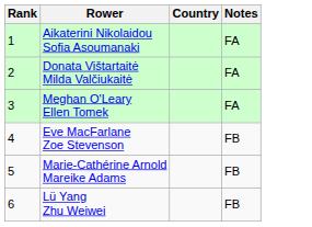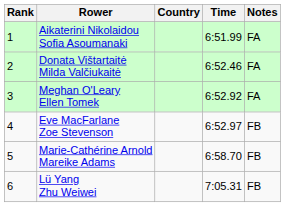 <table class="wikitable">
 <tr>
 <th>Rank</th>
 <th>Rower</th>
 <th>Country</th>
+<th>Time</th>
 <th>Notes</th>
 </tr>
 <tr bgcolor=ccffcc>
 <td>1</td>
 <td><a href='#'>Aikaterini Nikolaidou</a><br><a href='#'>Sofia Asoumanaki</a></td>
 <td></td>
+<td>6:51.99</td>
 <td>FA</td>
 </tr>
 <tr bgcolor=ccffcc>
 <td>2</td>
 <td><a href='#'>Donata Vištartaitė</a><br><a href='#'>Milda Valčiukaitė</a></td>
 <td></td>
+<td>6:52.46</td>
 <td>FA</td>
 </tr>
 <tr bgcolor=ccffcc>
 <td>3</td>
 <td><a href='#'>Meghan O'Leary</a><br><a href='#'>Ellen Tomek</a></td>
 <td></td>
+<td>6:52.92</td>
 <td>FA</td>
 </tr>
 <tr>
 <td>4</td>
 <td><a href='#'>Eve MacFarlane</a><br><a href='#'>Zoe Stevenson</a></td>
 <td></td>
+<td>6:52.97</td>
 <td>FB</td>
 </tr>
 <tr>
 <td>5</td>
 <td><a href='#'>Marie-Cathérine Arnold</a><br><a href='#'>Mareike Adams</a></td>
 <td></td>
+<td>6:58.70</td>
 <td>FB</td>
 </tr>
 <tr>
 <td>6</td>
 <td><a href='#'>Lü Yang</a><br><a href='#'>Zhu Weiwei</a></td>
 <td></td>
+<td>7:05.31</td>
 <td>FB</td>
 </tr>
 </table>
